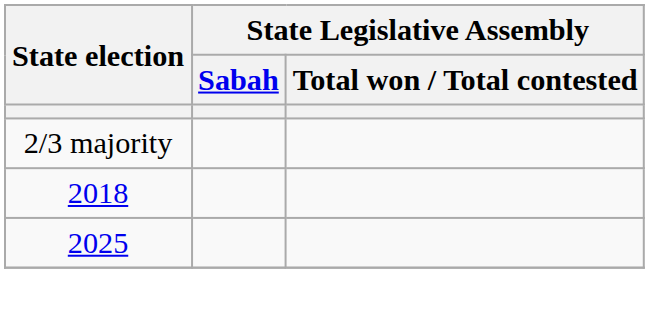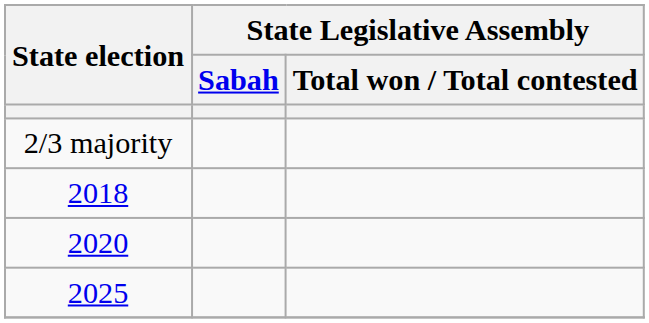 <table class="wikitable sortable" style="text-align:center; font-size:95%">
 <tr>
 <th rowspan="2">State election</th>
 <th colspan="2">State Legislative Assembly</th>
 </tr>
 <tr>
 <th><a href='#'>Sabah</a></th>
 <th>Total won / Total contested</th>
 </tr>
 <tr>
 <th></th>
 <th></th>
 <th></th>
 </tr>
 <tr>
 <td>2/3 majority</td>
 <td></td>
 <td></td>
 </tr>
 <tr>
 <td><a href='#'>2018</a></td>
 <td></td>
 <td></td>
 </tr>
 <tr>
+<td><a href='#'>2020</a></td>
+<td></td>
+<td></td>
+</tr>
+<tr>
 <td><a href='#'>2025</a></td>
 <td></td>
 <td></td>
 </tr>
 <tr>
 </tr>
 </table>
